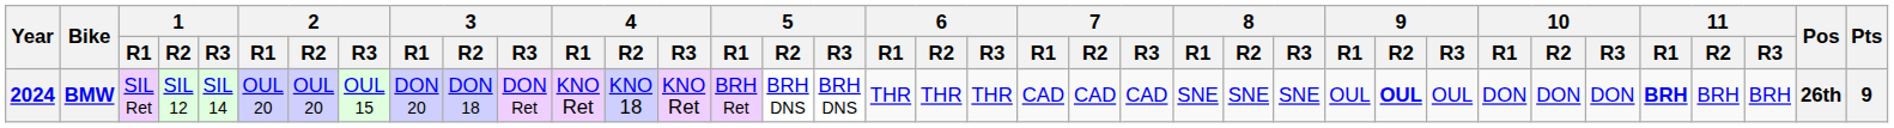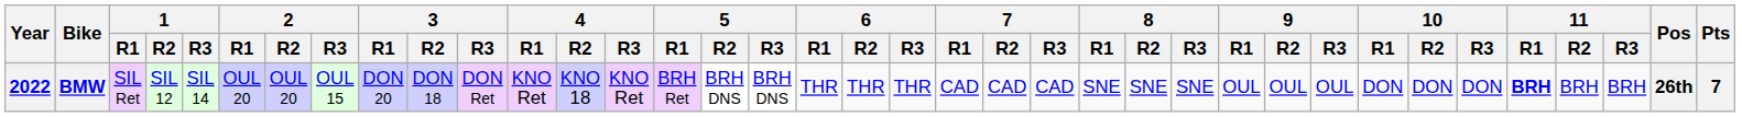 <table class="wikitable" style="text-align:center; font-size:85%">
 <tr>
 <th valign="middle" rowspan=2>Year</th>
 <th valign="middle" rowspan=2>Bike</th>
 <th colspan=3>1</th>
 <th colspan=3>2</th>
 <th colspan=3>3</th>
 <th colspan=3>4</th>
 <th colspan=3>5</th>
 <th colspan=3>6</th>
 <th colspan=3>7</th>
 <th colspan=3>8</th>
 <th colspan=3>9</th>
 <th colspan=3>10</th>
 <th colspan=3>11</th>
 <th rowspan=2>Pos</th>
 <th rowspan=2>Pts</th>
 </tr>
 <tr>
 <th>R1</th>
 <th>R2</th>
 <th>R3</th>
 <th>R1</th>
 <th>R2</th>
 <th>R3</th>
 <th>R1</th>
 <th>R2</th>
 <th>R3</th>
 <th>R1</th>
 <th>R2</th>
 <th>R3</th>
 <th>R1</th>
 <th>R2</th>
 <th>R3</th>
 <th>R1</th>
 <th>R2</th>
 <th>R3</th>
 <th>R1</th>
 <th>R2</th>
 <th>R3</th>
 <th>R1</th>
 <th>R2</th>
 <th>R3</th>
 <th>R1</th>
 <th>R2</th>
 <th>R3</th>
 <th>R1</th>
 <th>R2</th>
 <th>R3</th>
 <th>R1</th>
 <th>R2</th>
 <th>R3</th>
 </tr>
 <tr>
-<th><a href='#'>2024</a></th>
+<th><a href='#'>2022</a></th>
 <th><a href='#'>BMW</a></th>
 <td style="background:#EFCFFF;"><a href='#'>SIL</a><br><small>Ret</small></td>
 <td style="background:#dfffdf;"><a href='#'>SIL</a><br><small>12</small></td>
 <td style="background:#dfffdf;"><a href='#'>SIL</a><br><small>14</small></td>
 <td style="background:#cfcfff;"><a href='#'>OUL</a><br><small>20</small></td>
 <td style="background:#cfcfff;"><a href='#'>OUL</a><br><small>20</small></td>
 <td style="background:#dfffdf;"><a href='#'>OUL</a><br><small>15</small></td>
 <td style="background:#cfcfff;"><a href='#'>DON</a><br><small>20</small></td>
 <td style="background:#CFCFFF;"><a href='#'>DON</a><br><small>18</small></td>
 <td style="background:#EFCFFF;"><a href='#'>DON</a><br><small>Ret</small></td>
 <td style="background:#EFCFFF;"><a href='#'>KNO</a><br>Ret<small></small></td>
 <td style="background:#CFCFFF;"><a href='#'>KNO</a><br>18<small></small></td>
 <td style="background:#EFCFFF;"><a href='#'>KNO</a><br>Ret<small></small></td>
 <td style="background:#EFCFFF;"><a href='#'>BRH</a><br><small>Ret</small></td>
 <td style="background:#FFFFFF;"><a href='#'>BRH</a><br><small>DNS</small></td>
 <td style="background:#FFFFFF;"><a href='#'>BRH</a><br><small>DNS</small></td>
 <td style="background:#;"><a href='#'>THR</a><br><small></small></td>
 <td style="background:#;"><a href='#'>THR</a><br><small></small></td>
 <td style="background:#;"><a href='#'>THR</a><br><small></small></td>
 <td style="background:#;"><a href='#'>CAD</a><br><small></small></td>
 <td style="background:#;"><a href='#'>CAD</a><br><small></small></td>
 <td style="background:#;"><a href='#'>CAD</a><br><small></small></td>
 <td style="background:#;"><a href='#'>SNE</a><br><small></small></td>
 <td style="background:#;"><a href='#'>SNE</a><br><small></small></td>
 <td style="background:#;"><a href='#'>SNE</a><br><small></small></td>
 <td style="background:#;"><a href='#'>OUL</a><br><small></small></td>
-<td style="background:#;"><strong><a href='#'>OUL</a><br><small></small></strong></td>
+<td style="background:#;"><a href='#'>OUL</a><br><small></small></td>
 <td style="background:#;"><a href='#'>OUL</a><br><small></small></td>
 <td style="background:#;"><a href='#'>DON</a><br><small></small></td>
 <td style="background:#;"><a href='#'>DON</a><br><small></small></td>
 <td style="background:#;"><a href='#'>DON</a><br><small></small></td>
 <td style="background:#;"><strong><a href='#'>BRH</a><br><small></small></strong></td>
 <td style="background:#;"><a href='#'>BRH</a><br><small></small></td>
 <td style="background:#;"><a href='#'>BRH</a><br><small></small></td>
 <th style="background:#;">26th</th>
-<th style="background:#;">9</th>
+<th style="background:#;">7</th>
 </tr>
 </table>
